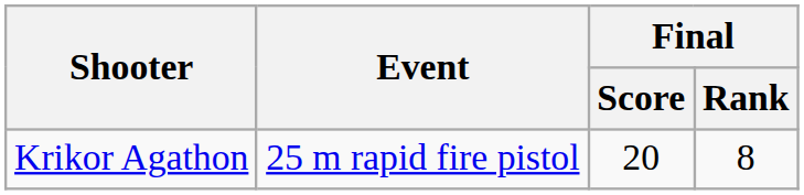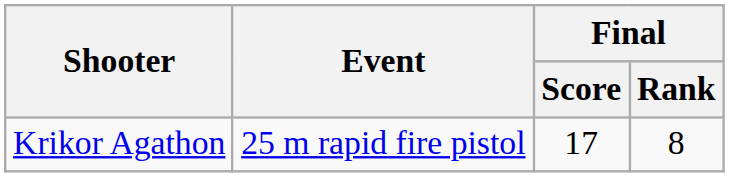 <table class=wikitable style="font-size:90%">
 <tr>
 <th rowspan=2>Shooter</th>
 <th rowspan=2>Event</th>
 <th colspan=2>Final</th>
 </tr>
 <tr>
 <th>Score</th>
 <th>Rank</th>
 </tr>
 <tr>
 <td><a href='#'>Krikor Agathon</a></td>
 <td><a href='#'>25 m rapid fire pistol</a></td>
-<td align=center>20</td>
+<td align=center>17</td>
 <td align=center>8</td>
 </tr>
 </table>
